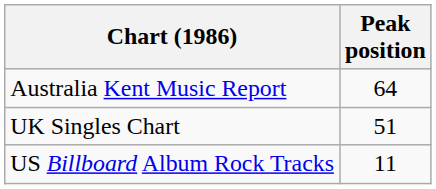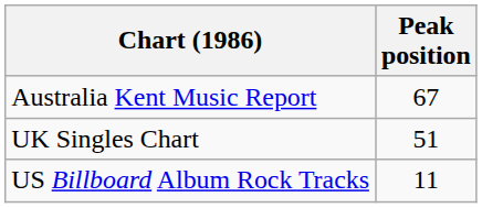 <table class="wikitable sortable">
 <tr>
 <th>Chart (1986)</th>
 <th>Peak<br>position</th>
 </tr>
 <tr>
 <td>Australia <a href='#'>Kent Music Report</a></td>
-<td style="text-align:center;">64</td>
+<td style="text-align:center;">67</td>
 </tr>
 <tr>
 <td>UK Singles Chart</td>
 <td style="text-align:center;">51</td>
 </tr>
 <tr>
 <td align="left">US <em><a href='#'>Billboard</a></em> <a href='#'>Album Rock Tracks</a></td>
 <td style="text-align:center;">11</td>
 </tr>
 </table>
